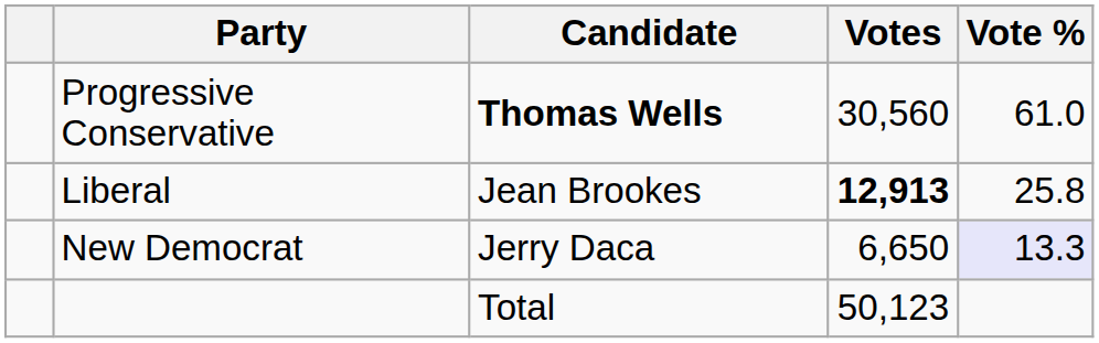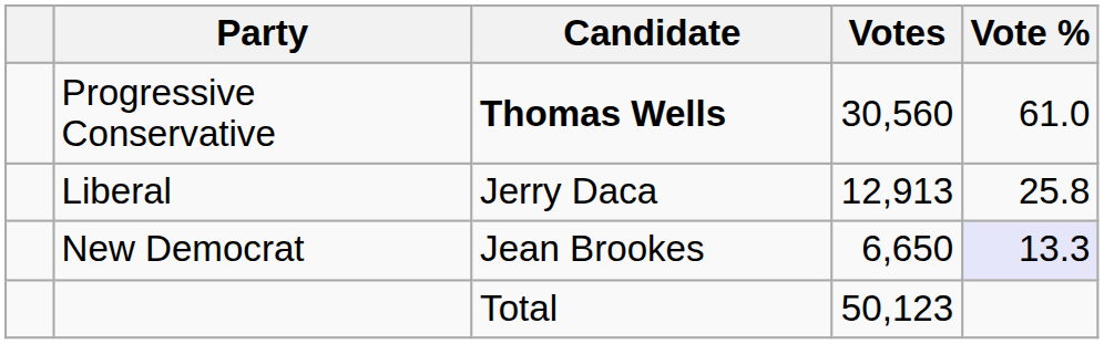 <table class="wikitable">
 <tr>
 <th></th>
 <th scope="col" width="175">Party</th>
 <th scope="col" width="150">Candidate</th>
 <th>Votes</th>
 <th>Vote %</th>
 </tr>
 <tr>
 <td>   </td>
 <td>Progressive Conservative</td>
 <td><strong>Thomas Wells</strong></td>
 <td align=right>30,560</td>
 <td align=right>61.0</td>
 </tr>
 <tr>
 <td>   </td>
 <td>Liberal</td>
-<td>Jean Brookes</td>
-<td align=right><strong>12,913</strong></td>
+<td>Jerry Daca</td>
+<td align=right>12,913</td>
 <td align=right>25.8</td>
 </tr>
 <tr>
 <td>   </td>
 <td>New Democrat</td>
-<td>Jerry Daca</td>
+<td>Jean Brookes</td>
 <td align=right>6,650</td>
 <td align=right style="background: lavender;">13.3</td>
 </tr>
 <tr>
 <td></td>
 <td></td>
 <td>Total</td>
 <td align=right>50,123</td>
 <td></td>
 </tr>
 </table>
